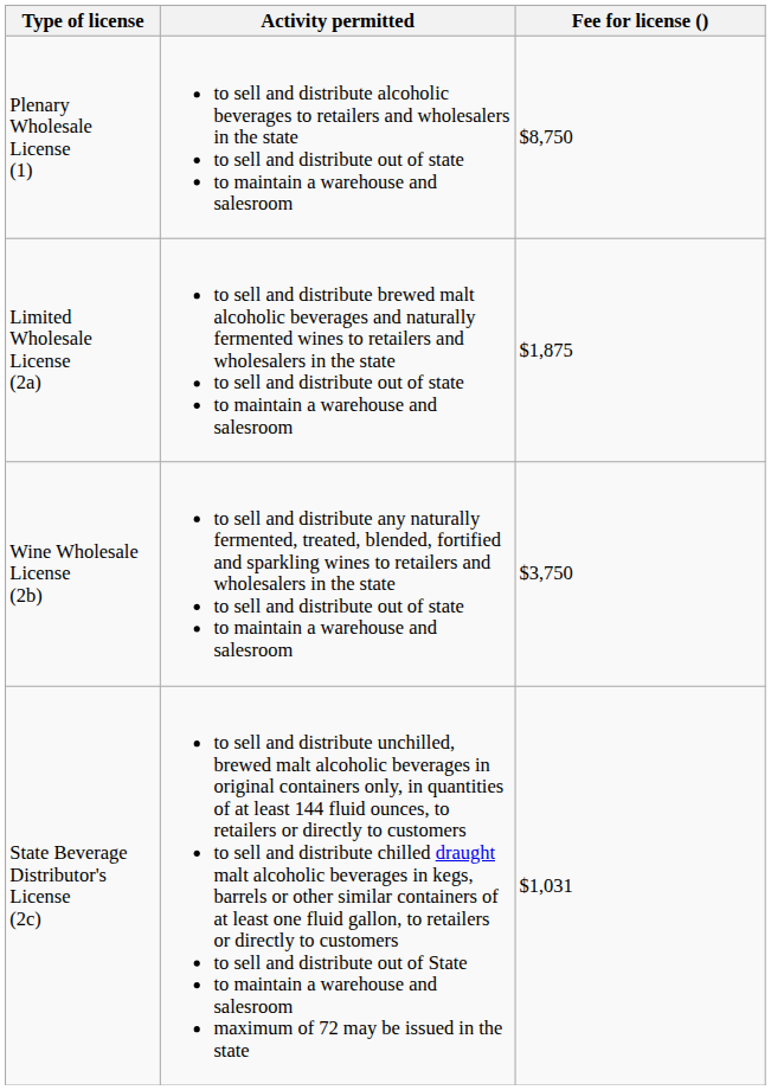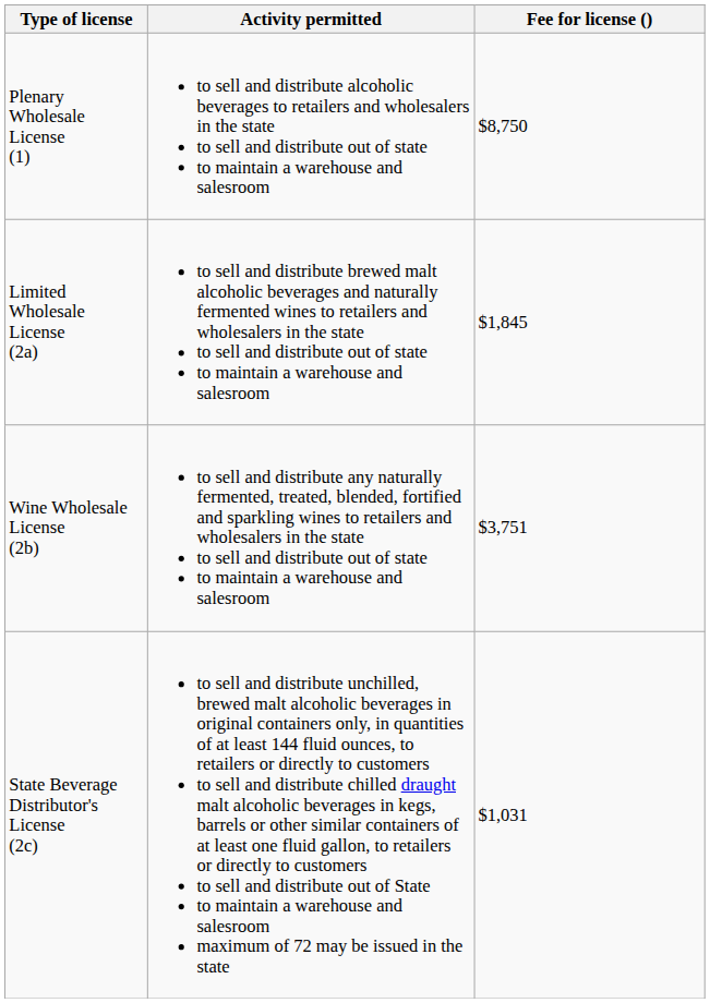 <table class="wikitable mw-collapsible" style="width:100%">
 <tr>
 <th width="160">Type of license</th>
 <th width="450">Activity permitted</th>
 <th width="350">Fee for license ()</th>
 </tr>
 <tr>
 <td>Plenary Wholesale License<br>(1)</td>
 <td><br><ul><li>to sell and distribute alcoholic beverages to retailers and wholesalers in the state</li><li>to sell and distribute out of state</li><li>to maintain a warehouse and salesroom</li></ul></td>
 <td>$8,750</td>
 </tr>
 <tr>
 <td>Limited Wholesale License<br>(2a)</td>
 <td><br><ul><li>to sell and distribute brewed malt alcoholic beverages and naturally fermented wines to retailers and wholesalers in the state</li><li>to sell and distribute out of state</li><li>to maintain a warehouse and salesroom</li></ul></td>
-<td>$1,875</td>
+<td>$1,845</td>
 </tr>
 <tr>
 <td>Wine Wholesale License<br>(2b)</td>
 <td><br><ul><li>to sell and distribute any naturally fermented, treated, blended, fortified and sparkling wines to retailers and wholesalers in the state</li><li>to sell and distribute out of state</li><li>to maintain a warehouse and salesroom</li></ul></td>
-<td>$3,750</td>
+<td>$3,751</td>
 </tr>
 <tr>
 <td>State Beverage Distributor's License<br>(2c)</td>
 <td><br><ul><li>to sell and distribute unchilled, brewed malt alcoholic beverages in original containers only, in quantities of at least 144 fluid ounces, to retailers or directly to customers</li><li>to sell and distribute chilled <a href='#'>draught</a> malt alcoholic beverages in kegs, barrels or other similar containers of at least one fluid gallon, to retailers or directly to customers</li><li>to sell and distribute out of State</li><li>to maintain a warehouse and salesroom</li><li>maximum of 72 may be issued in the state</li></ul></td>
 <td>$1,031</td>
 </tr>
 </table>
